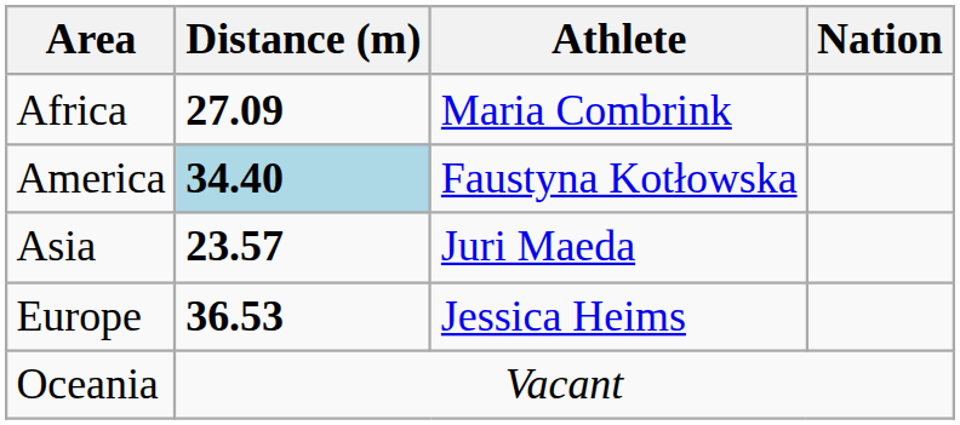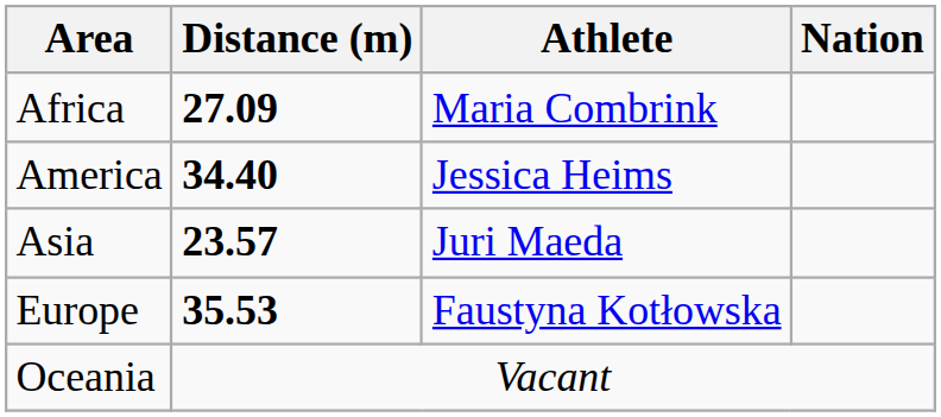 <table class="wikitable">
 <tr>
 <th>Area</th>
 <th>Distance (m)</th>
 <th>Athlete</th>
 <th>Nation</th>
 </tr>
 <tr>
 <td>Africa</td>
 <td><strong>27.09</strong></td>
 <td><a href='#'>Maria Combrink</a></td>
 <td></td>
 </tr>
 <tr>
 <td>America</td>
-<td style="background: lightblue;"><strong>34.40</strong></td>
-<td><a href='#'>Faustyna Kotłowska</a></td>
+<td><strong>34.40</strong></td>
+<td><a href='#'>Jessica Heims</a></td>
 <td></td>
 </tr>
 <tr>
 <td>Asia</td>
 <td><strong>23.57</strong></td>
 <td><a href='#'>Juri Maeda</a></td>
 <td></td>
 </tr>
 <tr>
 <td>Europe</td>
-<td><strong>36.53</strong> </td>
-<td><a href='#'>Jessica Heims</a></td>
+<td><strong>35.53</strong> </td>
+<td><a href='#'>Faustyna Kotłowska</a></td>
 <td></td>
 </tr>
 <tr>
 <td>Oceania</td>
 <td colspan="3" align="center"><em>Vacant</em></td>
 </tr>
 </table>
